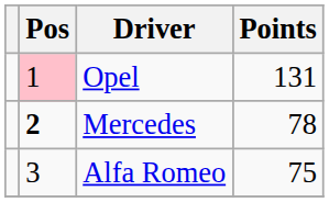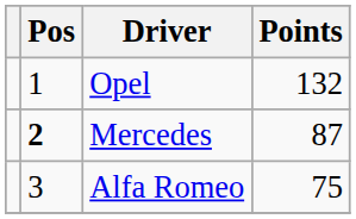 <table class="wikitable" style="font-size: 95%;">
 <tr>
 <th></th>
 <th>Pos</th>
 <th>Driver</th>
 <th>Points</th>
 </tr>
 <tr>
 <td align="left"></td>
-<td style="background: pink;">1</td>
+<td>1</td>
 <td> <a href='#'>Opel</a></td>
-<td align="right">131</td>
+<td align="right">132</td>
 </tr>
 <tr>
 <td align="left"></td>
 <td><strong>2</strong></td>
 <td> <a href='#'>Mercedes</a></td>
-<td align="right">78</td>
+<td align="right">87</td>
 </tr>
 <tr>
 <td align="left"></td>
 <td>3</td>
 <td> <a href='#'>Alfa Romeo</a></td>
 <td align="right">75</td>
 </tr>
 <tr>
 </tr>
 </table>
